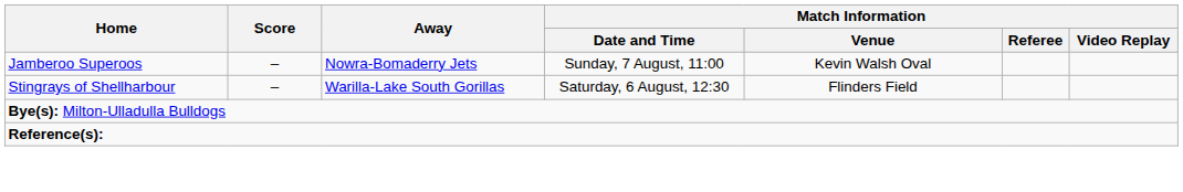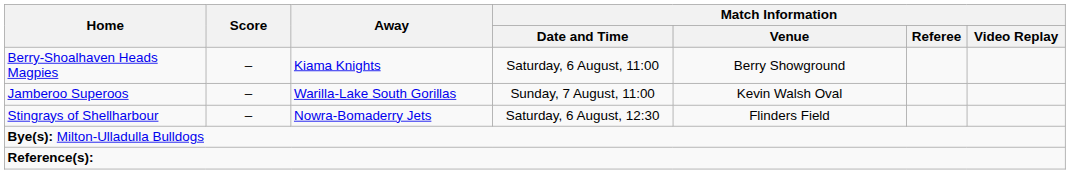 <table class="wikitable" width="100% text-align:center;">
 <tr>
 <th rowspan="2" width="19%">Home</th>
 <th rowspan="2" width="8%">Score</th>
 <th rowspan="2" width="19%">Away</th>
 <th colspan="4">Match Information</th>
 </tr>
 <tr bgcolor="#CCCCCC">
 <th width="17%">Date and Time</th>
 <th width="22%">Venue</th>
 <th>Referee</th>
 <th>Video Replay</th>
 </tr>
 <tr>
+<td> <a href='#'>Berry-Shoalhaven Heads Magpies</a></td>
+<td style="text-align:center;">–</td>
+<td> <a href='#'>Kiama Knights</a></td>
+<td style="text-align:center;">Saturday, 6 August, 11:00</td>
+<td style="text-align:center;">Berry Showground</td>
+<td style="text-align:center;"></td>
+<td style="text-align:center;"></td>
+</tr>
+<tr>
 <td> <a href='#'>Jamberoo Superoos</a></td>
 <td style="text-align:center;">–</td>
-<td> <a href='#'>Nowra-Bomaderry Jets</a></td>
+<td> <a href='#'>Warilla-Lake South Gorillas</a></td>
 <td style="text-align:center;">Sunday, 7 August, 11:00</td>
 <td style="text-align:center;">Kevin Walsh Oval</td>
 <td style="text-align:center;"></td>
 <td style="text-align:center;"></td>
 </tr>
 <tr>
 <td> <a href='#'>Stingrays of Shellharbour</a></td>
 <td style="text-align:center;">–</td>
-<td> <a href='#'>Warilla-Lake South Gorillas</a></td>
+<td> <a href='#'>Nowra-Bomaderry Jets</a></td>
 <td style="text-align:center;">Saturday, 6 August, 12:30</td>
 <td style="text-align:center;">Flinders Field</td>
 <td style="text-align:center;"></td>
 <td style="text-align:center;"></td>
 </tr>
 <tr>
 <td colspan="7"><strong>Bye(s):</strong>  <a href='#'>Milton-Ulladulla Bulldogs</a></td>
 </tr>
 <tr>
 <td colspan="7"><strong>Reference(s):</strong></td>
 </tr>
 </table>
